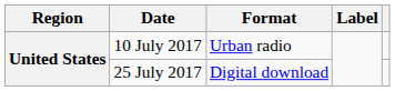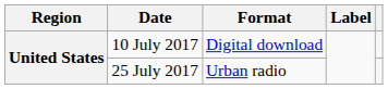 <table class="wikitable">
 <tr>
 <th scope="col">Region</th>
 <th scope="col">Date</th>
 <th scope="col">Format</th>
 <th scope="col">Label</th>
 <th scope="col"></th>
 </tr>
 <tr>
 <th scope="row" rowspan="2">United States</th>
 <td>10 July 2017</td>
-<td><a href='#'>Urban</a> radio</td>
+<td><a href='#'>Digital download</a></td>
 <td rowspan="2"></td>
 <td></td>
 </tr>
 <tr>
 <td>25 July 2017</td>
-<td><a href='#'>Digital download</a></td>
+<td><a href='#'>Urban</a> radio</td>
 <td></td>
 </tr>
 </table>
